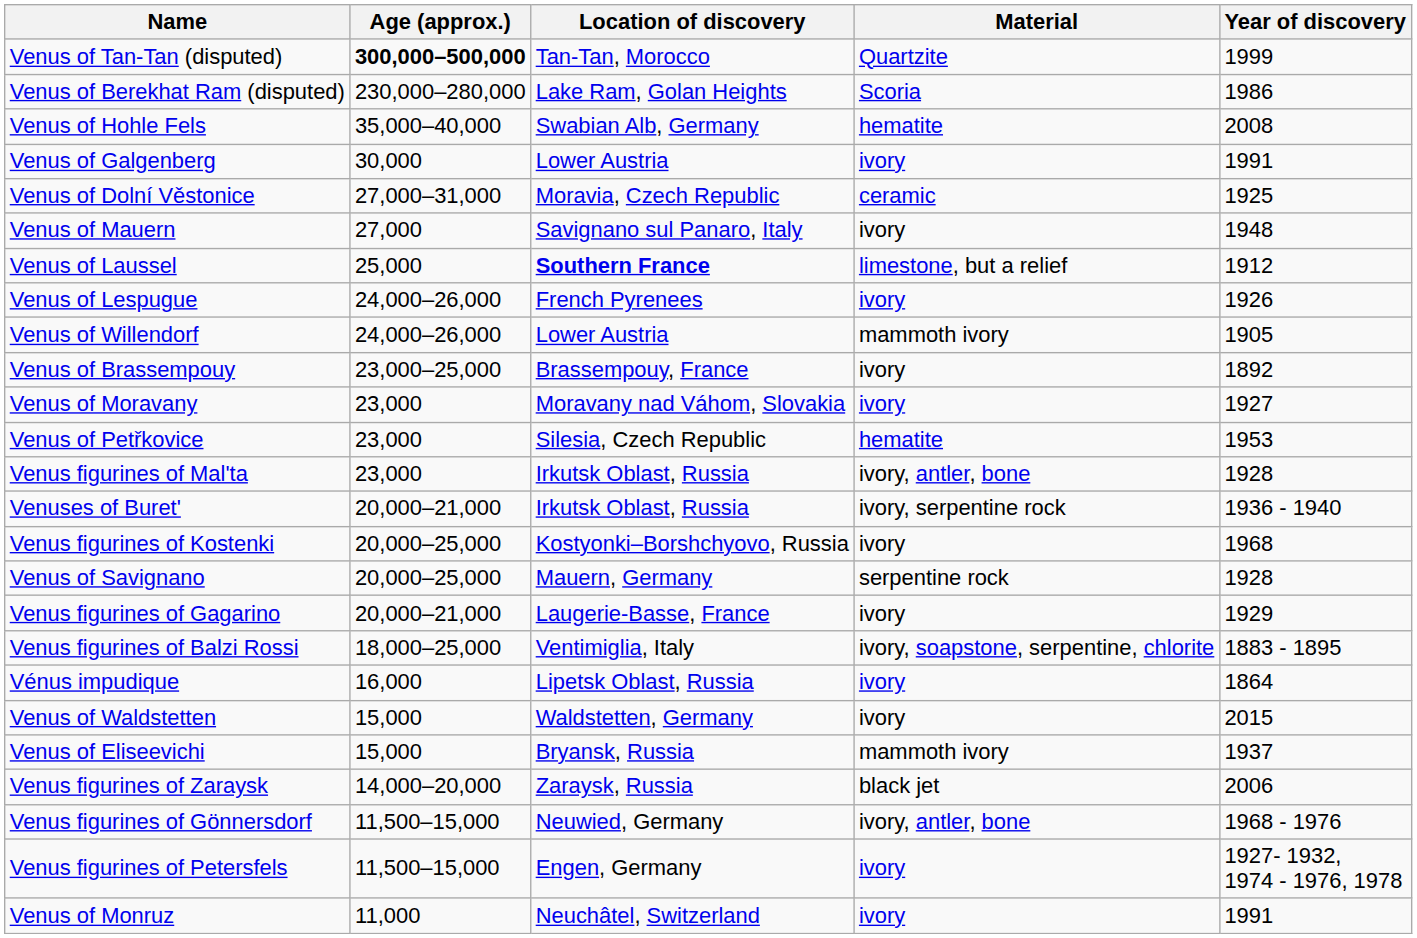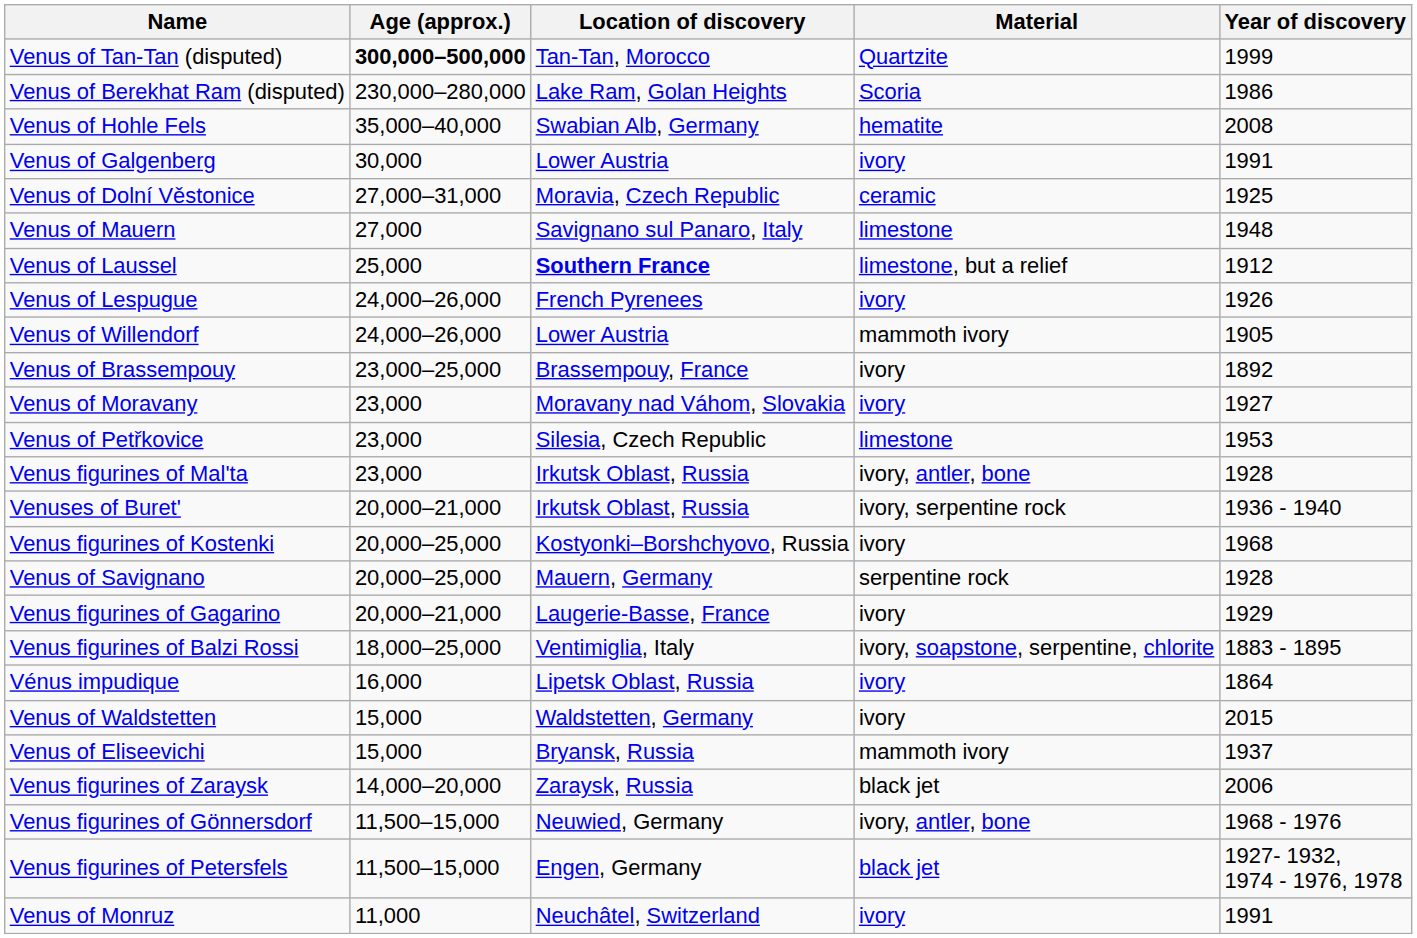 <table class="wikitable sortable">
 <tr>
 <th>Name</th>
 <th>Age (approx.)</th>
 <th>Location of discovery</th>
 <th>Material</th>
 <th>Year of discovery</th>
 </tr>
 <tr>
 <td><a href='#'>Venus of Tan-Tan</a> (disputed)</td>
 <td><strong>300,000–500,000</strong></td>
 <td><a href='#'>Tan-Tan</a>, <a href='#'>Morocco</a></td>
 <td><a href='#'>Quartzite</a></td>
 <td>1999</td>
 </tr>
 <tr>
 <td><a href='#'>Venus of Berekhat Ram</a> (disputed)</td>
 <td>230,000–280,000</td>
 <td><a href='#'>Lake Ram</a>, <a href='#'>Golan Heights</a></td>
 <td><a href='#'>Scoria</a></td>
 <td>1986</td>
 </tr>
 <tr>
 <td><a href='#'>Venus of Hohle Fels</a></td>
 <td>35,000–40,000</td>
 <td><a href='#'>Swabian Alb</a>, <a href='#'>Germany</a></td>
 <td><a href='#'>hematite</a></td>
 <td>2008</td>
 </tr>
 <tr>
 <td><a href='#'>Venus of Galgenberg</a></td>
 <td>30,000</td>
 <td><a href='#'>Lower Austria</a></td>
 <td><a href='#'>ivory</a></td>
 <td>1991</td>
 </tr>
 <tr>
 <td><a href='#'>Venus of Dolní Věstonice</a></td>
 <td>27,000–31,000</td>
 <td><a href='#'>Moravia</a>, <a href='#'>Czech Republic</a></td>
 <td><a href='#'>ceramic</a></td>
 <td>1925</td>
 </tr>
 <tr>
 <td><a href='#'>Venus of Mauern</a></td>
 <td>27,000</td>
 <td><a href='#'>Savignano sul Panaro</a>, <a href='#'>Italy</a></td>
-<td>ivory</td>
+<td><a href='#'>limestone</a></td>
 <td>1948</td>
 </tr>
 <tr>
 <td><a href='#'>Venus of Laussel</a></td>
 <td>25,000</td>
 <td><strong><a href='#'>Southern France</a></strong></td>
 <td><a href='#'>limestone</a>, but a relief</td>
 <td>1912</td>
 </tr>
 <tr>
 <td><a href='#'>Venus of Lespugue</a></td>
 <td>24,000–26,000</td>
 <td><a href='#'>French Pyrenees</a></td>
 <td><a href='#'>ivory</a></td>
 <td>1926</td>
 </tr>
 <tr>
 <td><a href='#'>Venus of Willendorf</a></td>
 <td>24,000–26,000</td>
 <td><a href='#'>Lower Austria</a></td>
 <td>mammoth ivory</td>
 <td>1905</td>
 </tr>
 <tr>
 <td><a href='#'>Venus of Brassempouy</a></td>
 <td>23,000–25,000</td>
 <td><a href='#'>Brassempouy</a>, <a href='#'>France</a></td>
 <td>ivory</td>
 <td>1892</td>
 </tr>
 <tr>
 <td><a href='#'>Venus of Moravany</a></td>
 <td>23,000</td>
 <td><a href='#'>Moravany nad Váhom</a>, <a href='#'>Slovakia</a></td>
 <td><a href='#'>ivory</a></td>
 <td>1927</td>
 </tr>
 <tr>
 <td><a href='#'>Venus of Petřkovice</a></td>
 <td>23,000</td>
 <td><a href='#'>Silesia</a>, Czech Republic</td>
-<td><a href='#'>hematite</a></td>
+<td><a href='#'>limestone</a></td>
 <td>1953</td>
 </tr>
 <tr>
 <td><a href='#'>Venus figurines of Mal'ta</a></td>
 <td>23,000</td>
 <td><a href='#'>Irkutsk Oblast</a>, <a href='#'>Russia</a></td>
 <td>ivory, <a href='#'>antler</a>, <a href='#'>bone</a></td>
 <td>1928</td>
 </tr>
 <tr>
 <td><a href='#'>Venuses of Buret'</a></td>
 <td>20,000–21,000</td>
 <td><a href='#'>Irkutsk Oblast</a>, <a href='#'>Russia</a></td>
 <td>ivory, serpentine rock</td>
 <td>1936 - 1940</td>
 </tr>
 <tr>
 <td><a href='#'>Venus figurines of Kostenki</a></td>
 <td>20,000–25,000</td>
 <td><a href='#'>Kostyonki–Borshchyovo</a>, Russia</td>
 <td>ivory</td>
 <td>1968</td>
 </tr>
 <tr>
 <td><a href='#'>Venus of Savignano</a></td>
 <td>20,000–25,000</td>
 <td><a href='#'>Mauern</a>, <a href='#'>Germany</a></td>
 <td>serpentine rock</td>
 <td>1928</td>
 </tr>
 <tr>
 <td><a href='#'>Venus figurines of Gagarino</a></td>
 <td>20,000–21,000</td>
 <td><a href='#'>Laugerie-Basse</a>, <a href='#'>France</a></td>
 <td>ivory</td>
 <td>1929</td>
 </tr>
 <tr>
 <td><a href='#'>Venus figurines of Balzi Rossi</a></td>
 <td>18,000–25,000</td>
 <td><a href='#'>Ventimiglia</a>, Italy</td>
 <td>ivory, <a href='#'>soapstone</a>, serpentine, <a href='#'>chlorite</a></td>
 <td>1883 - 1895</td>
 </tr>
 <tr>
 <td><a href='#'>Vénus impudique</a></td>
 <td>16,000</td>
 <td><a href='#'>Lipetsk Oblast</a>, <a href='#'>Russia</a></td>
 <td><a href='#'>ivory</a></td>
 <td>1864</td>
 </tr>
 <tr>
 <td><a href='#'>Venus of Waldstetten</a></td>
 <td>15,000</td>
 <td><a href='#'>Waldstetten</a>, <a href='#'>Germany</a></td>
 <td>ivory</td>
 <td>2015</td>
 </tr>
 <tr>
 <td><a href='#'>Venus of Eliseevichi</a></td>
 <td>15,000</td>
 <td><a href='#'>Bryansk</a>, <a href='#'>Russia</a></td>
 <td>mammoth ivory</td>
 <td>1937</td>
 </tr>
 <tr>
 <td><a href='#'>Venus figurines of Zaraysk</a></td>
 <td>14,000–20,000</td>
 <td><a href='#'>Zaraysk</a>, <a href='#'>Russia</a></td>
 <td>black jet</td>
 <td>2006</td>
 </tr>
 <tr>
 <td><a href='#'>Venus figurines of Gönnersdorf</a></td>
 <td>11,500–15,000</td>
 <td><a href='#'>Neuwied</a>, Germany</td>
 <td>ivory, <a href='#'>antler</a>, <a href='#'>bone</a></td>
 <td>1968 - 1976</td>
 </tr>
 <tr>
 <td><a href='#'>Venus figurines of Petersfels</a></td>
 <td>11,500–15,000</td>
 <td><a href='#'>Engen</a>, Germany</td>
-<td><a href='#'>ivory</a></td>
+<td><a href='#'>black jet</a></td>
 <td>1927- 1932,<br>1974 - 1976, 1978</td>
 </tr>
 <tr>
 <td><a href='#'>Venus of Monruz</a></td>
 <td>11,000</td>
 <td><a href='#'>Neuchâtel</a>, <a href='#'>Switzerland</a></td>
 <td><a href='#'>ivory</a></td>
 <td>1991</td>
 </tr>
 </table>
